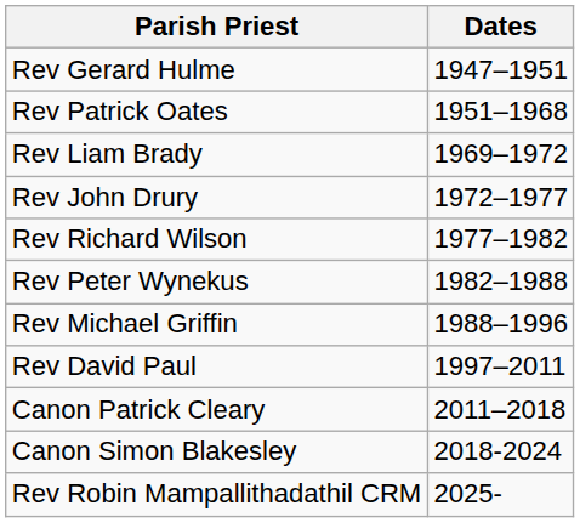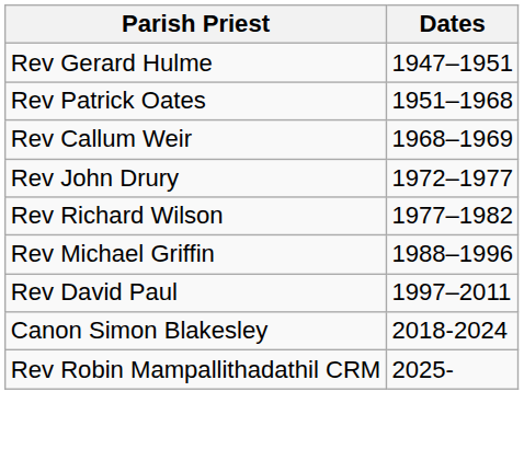 <table class="wikitable">
 <tr>
 <th>Parish Priest</th>
 <th>Dates</th>
 </tr>
 <tr>
 <td>Rev Gerard Hulme</td>
 <td>1947–1951</td>
 </tr>
 <tr>
 <td>Rev Patrick Oates</td>
 <td>1951–1968</td>
 </tr>
 <tr>
-<td>Rev Liam Brady</td>
-<td>1969–1972</td>
+<td>Rev Callum Weir</td>
+<td>1968–1969</td>
 </tr>
 <tr>
 <td>Rev John Drury</td>
 <td>1972–1977</td>
 </tr>
 <tr>
 <td>Rev Richard Wilson</td>
 <td>1977–1982</td>
 </tr>
 <tr>
-<td>Rev Peter Wynekus</td>
-<td>1982–1988</td>
-</tr>
-<tr>
 <td>Rev Michael Griffin</td>
 <td>1988–1996</td>
 </tr>
 <tr>
 <td>Rev David Paul</td>
 <td>1997–2011</td>
-</tr>
-<tr>
-<td>Canon Patrick Cleary</td>
-<td>2011–2018</td>
 </tr>
 <tr>
 <td>Canon Simon Blakesley</td>
 <td>2018-2024</td>
 </tr>
 <tr>
 <td>Rev Robin Mampallithadathil CRM</td>
 <td>2025-</td>
 </tr>
 </table>
